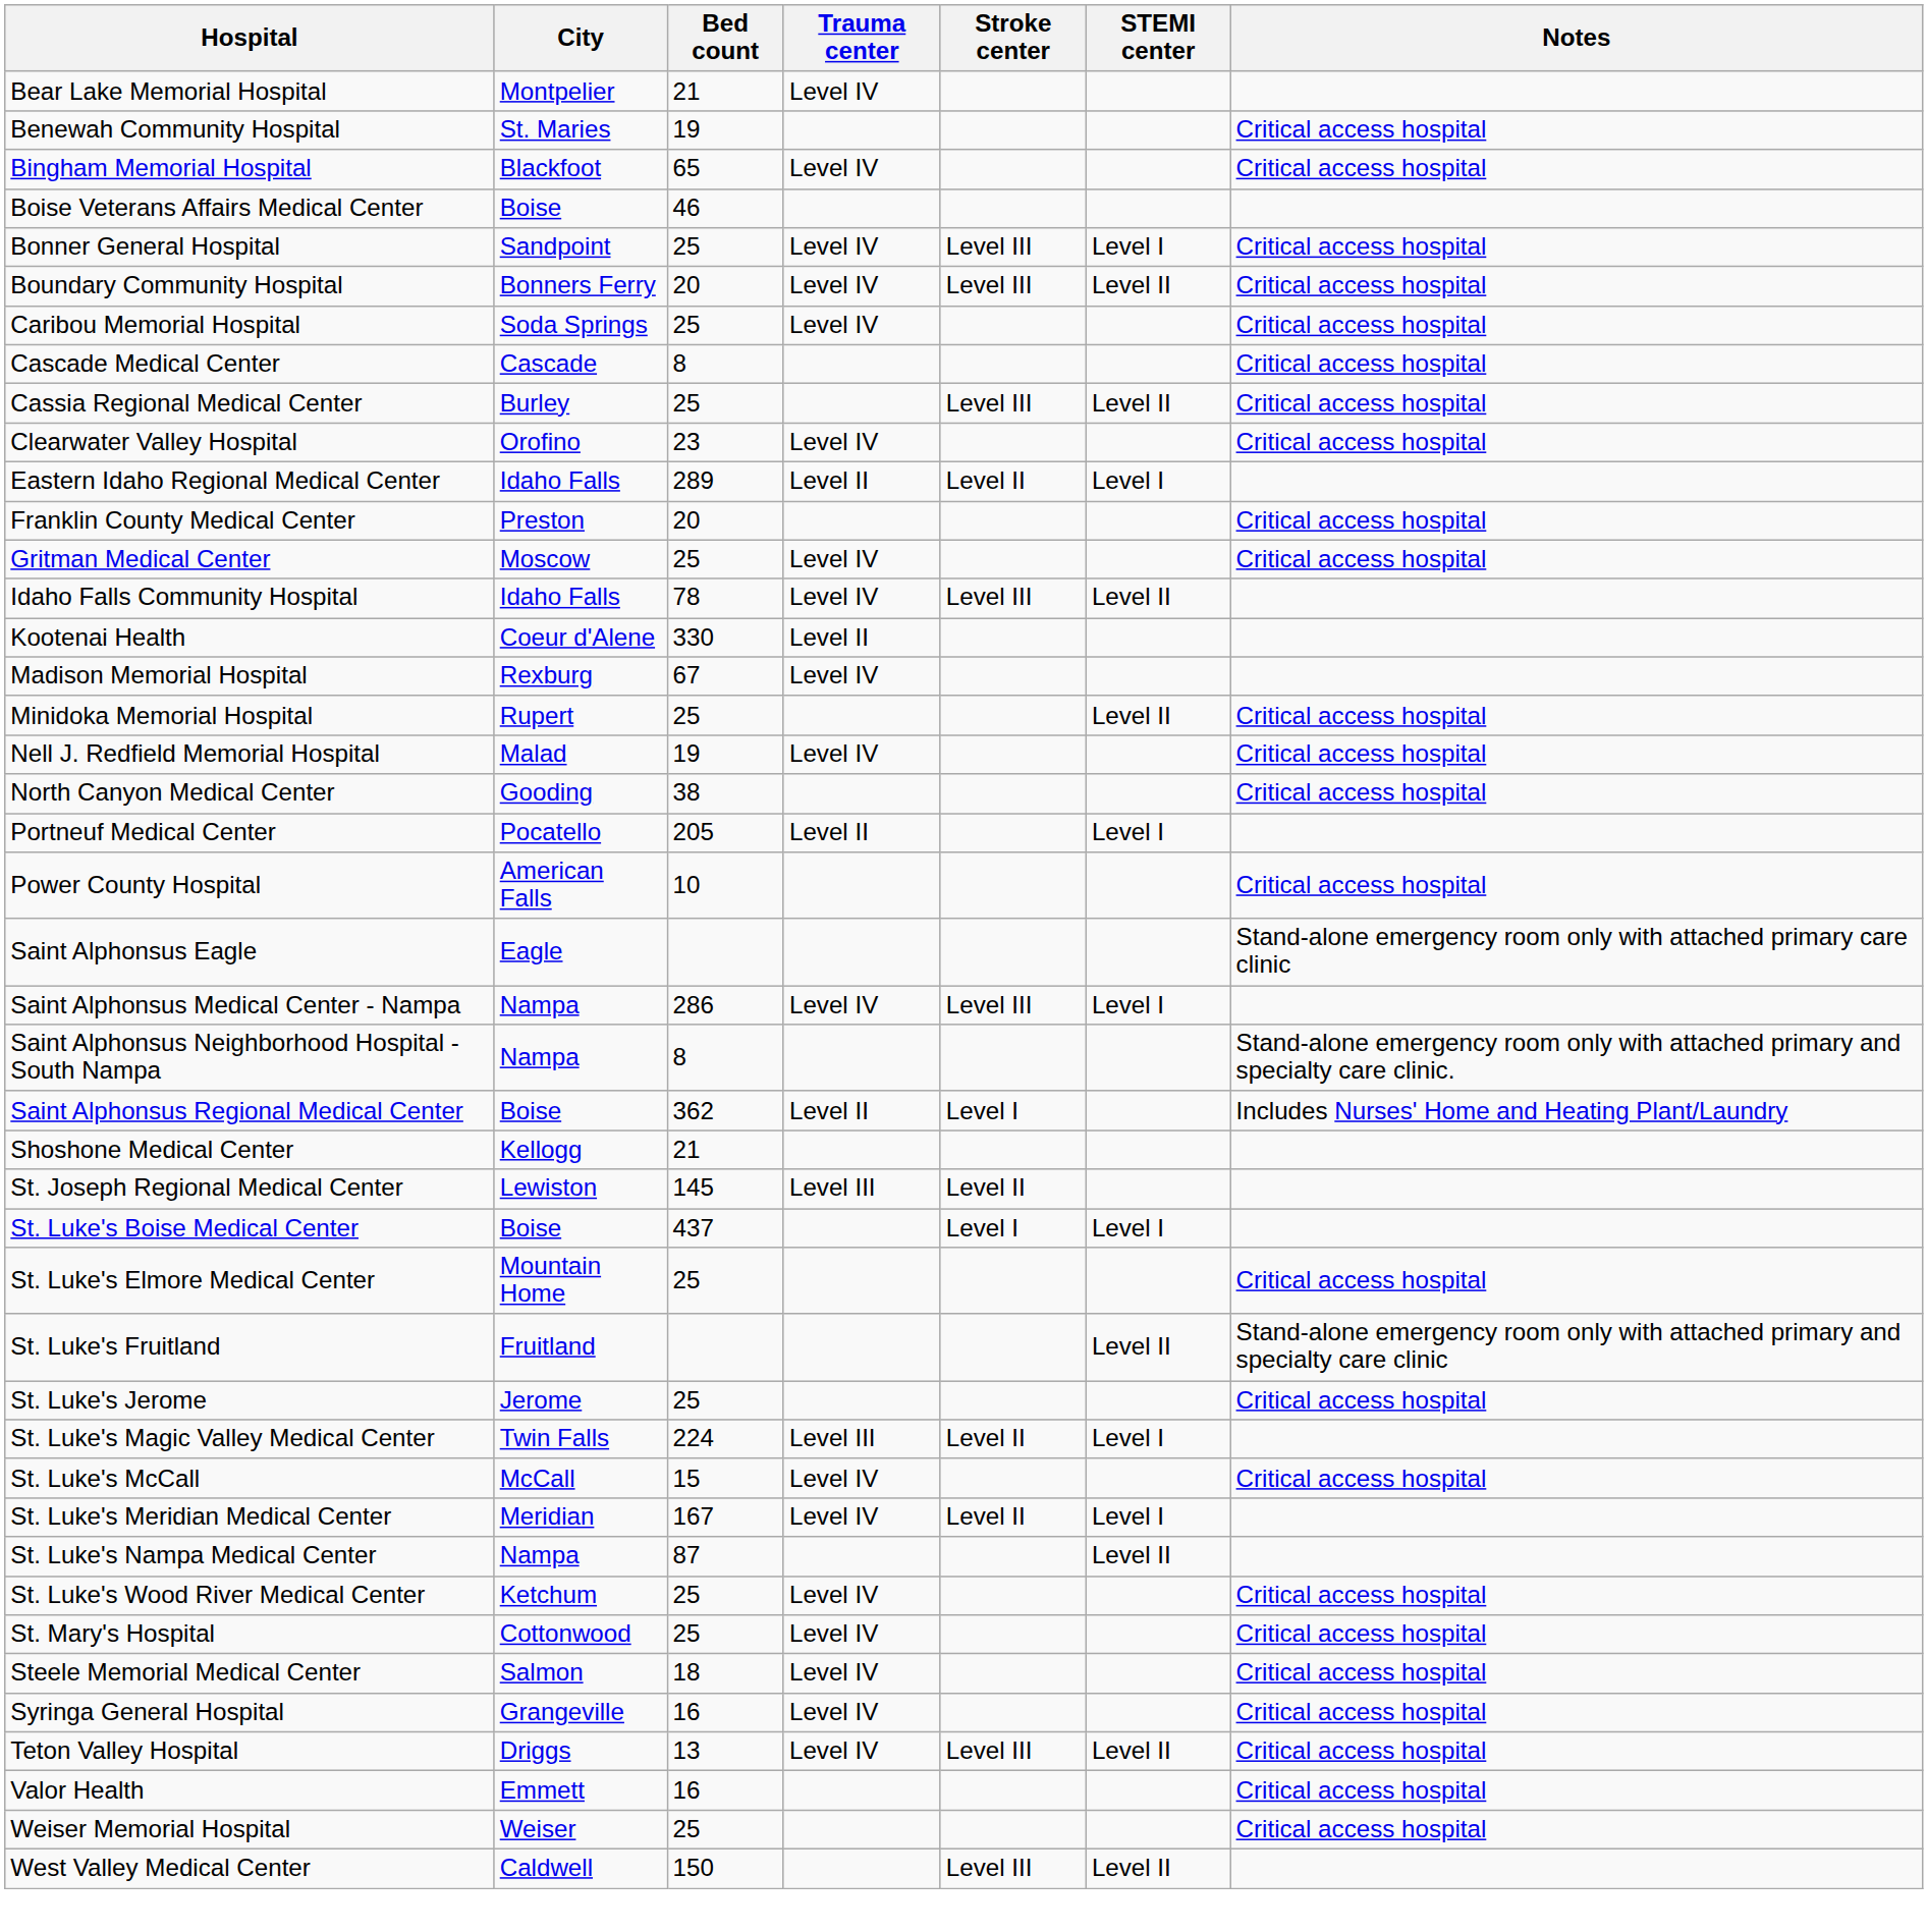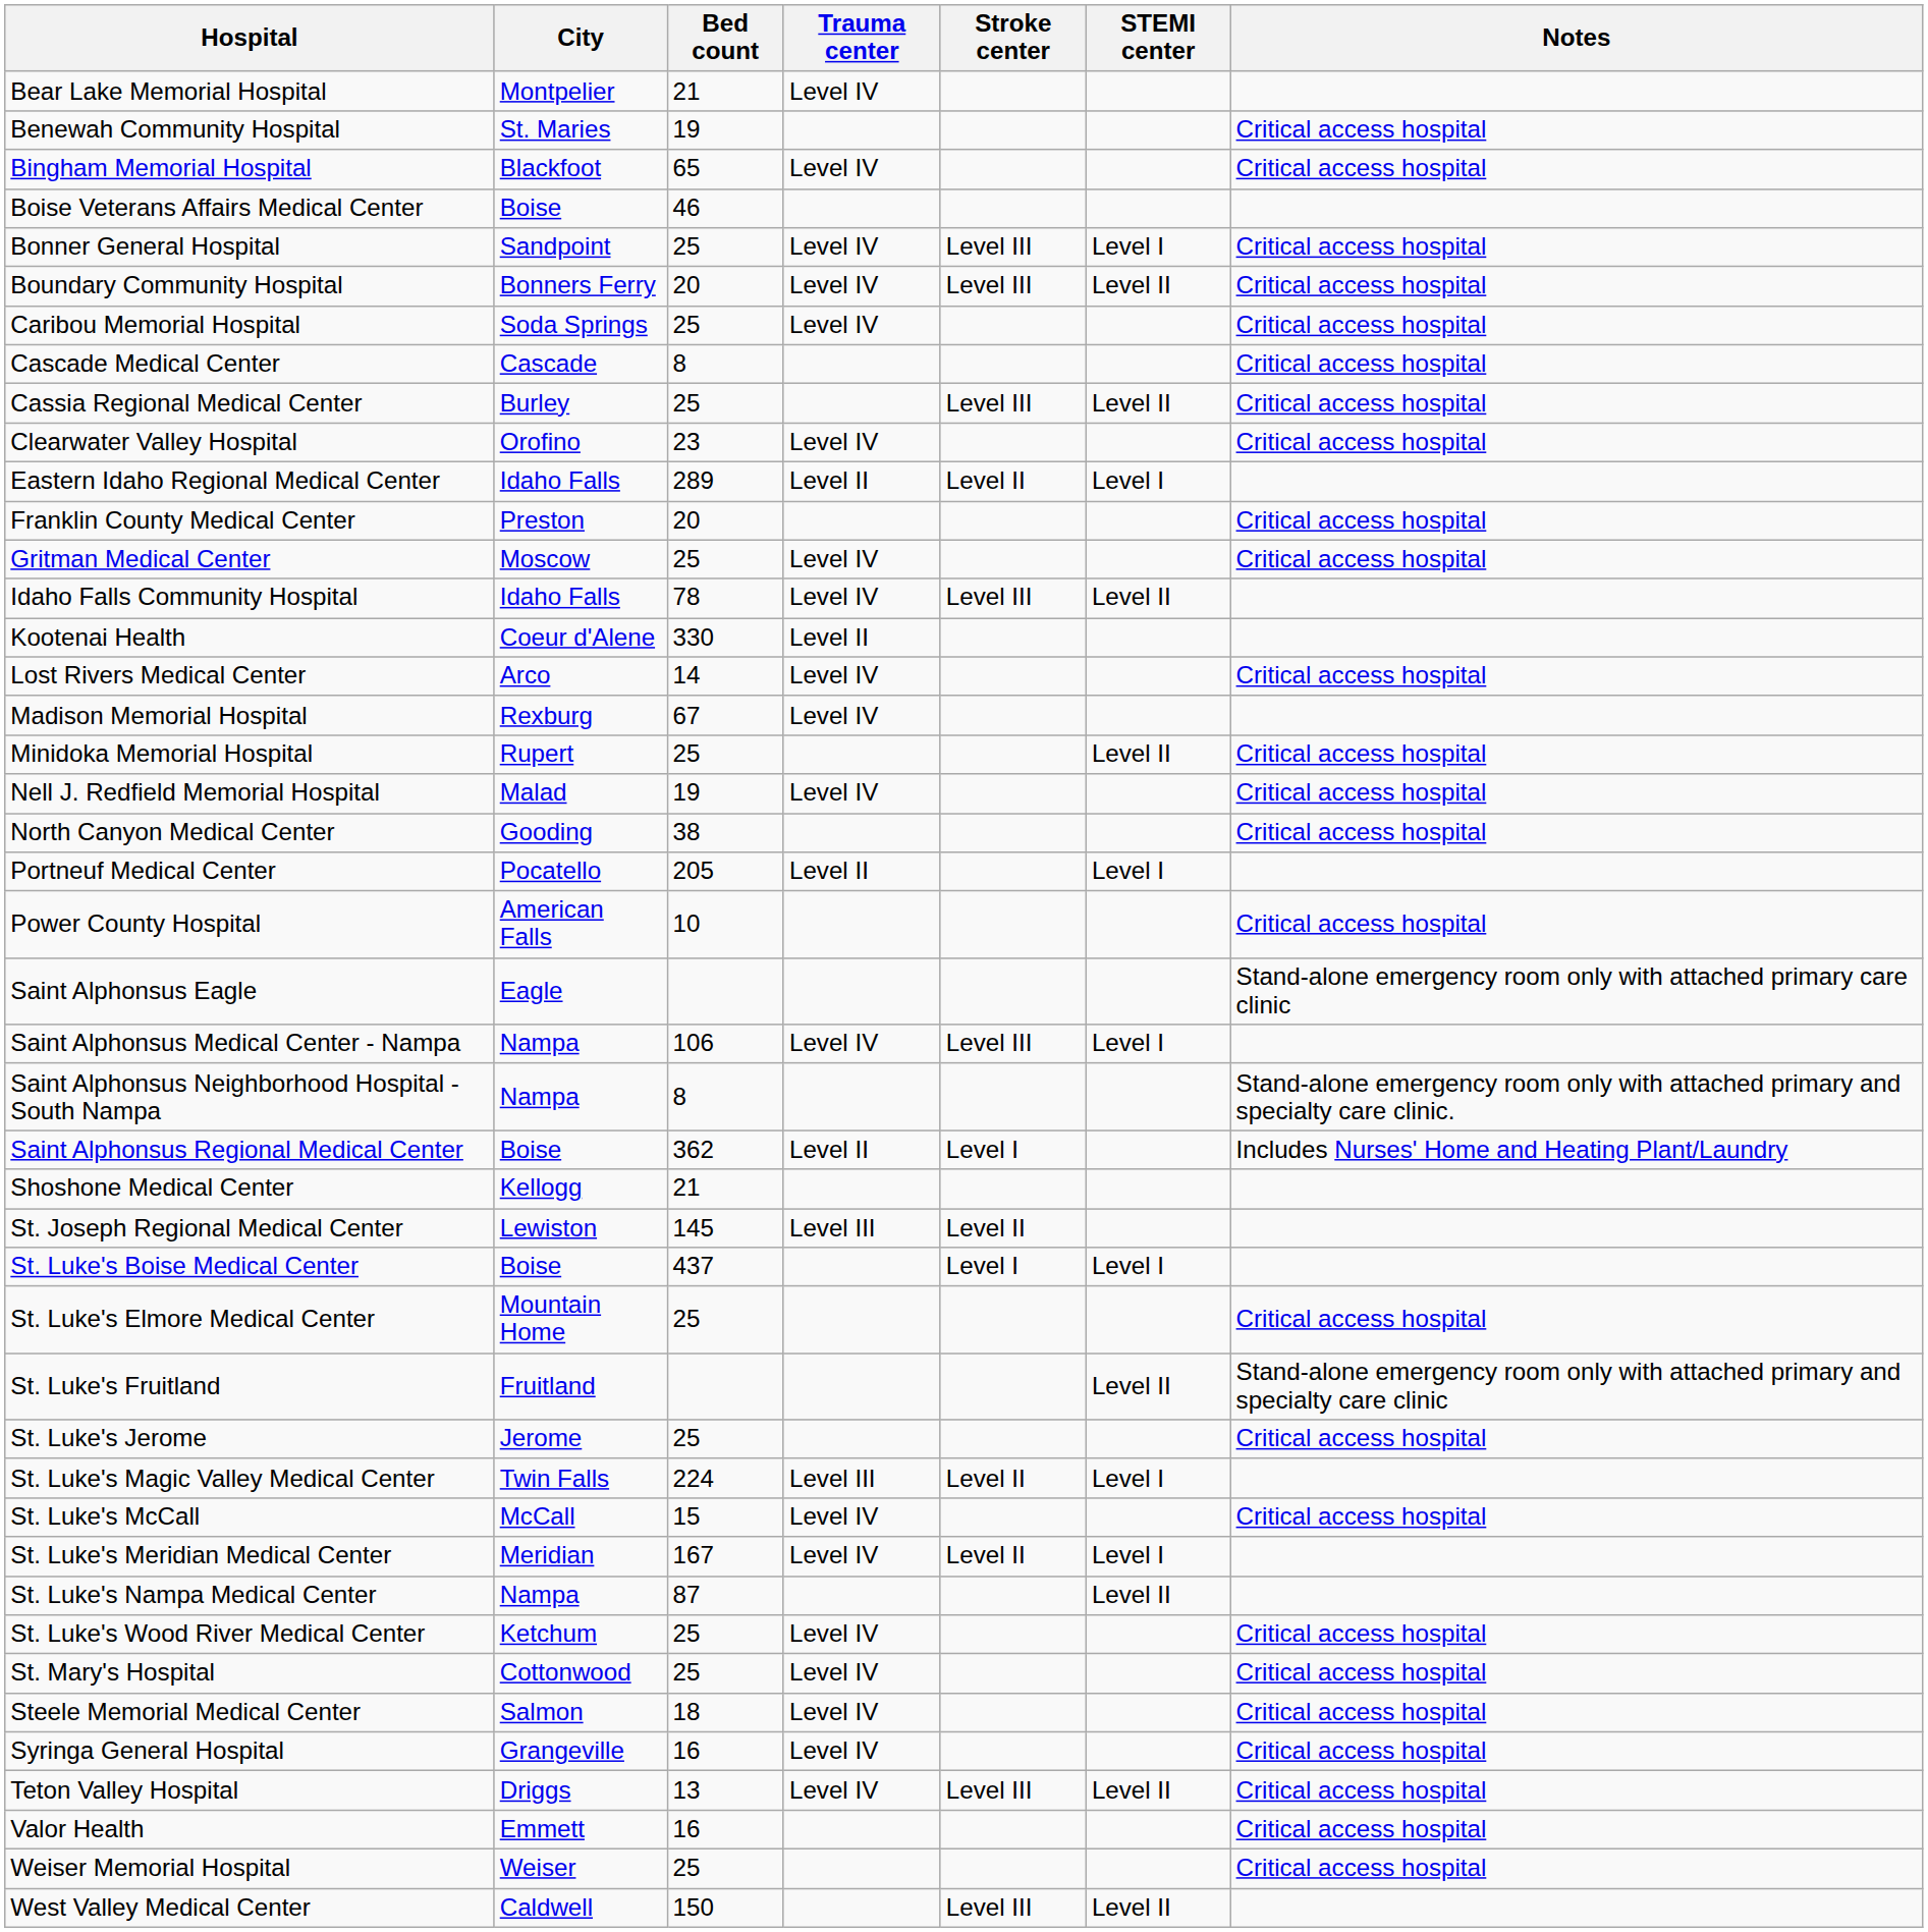 <table class="wikitable sortable sticky-header">
 <tr>
 <th>Hospital</th>
 <th>City</th>
 <th>Bed count</th>
 <th><a href='#'>Trauma center</a></th>
 <th>Stroke center</th>
 <th>STEMI center</th>
 <th>Notes</th>
 </tr>
 <tr>
 <td>Bear Lake Memorial Hospital</td>
 <td><a href='#'>Montpelier</a></td>
 <td>21</td>
 <td>Level IV</td>
 <td></td>
 <td></td>
 <td></td>
 </tr>
 <tr>
 <td>Benewah Community Hospital</td>
 <td><a href='#'>St. Maries</a></td>
 <td>19</td>
 <td></td>
 <td></td>
 <td></td>
 <td><a href='#'>Critical access hospital</a></td>
 </tr>
 <tr>
 <td><a href='#'>Bingham Memorial Hospital</a></td>
 <td><a href='#'>Blackfoot</a></td>
 <td>65</td>
 <td>Level IV</td>
 <td></td>
 <td></td>
 <td><a href='#'>Critical access hospital</a></td>
 </tr>
 <tr>
 <td>Boise Veterans Affairs Medical Center</td>
 <td><a href='#'>Boise</a></td>
 <td>46</td>
 <td></td>
 <td></td>
 <td></td>
 <td></td>
 </tr>
 <tr>
 <td>Bonner General Hospital</td>
 <td><a href='#'>Sandpoint</a></td>
 <td>25</td>
 <td>Level IV</td>
 <td>Level III</td>
 <td>Level I</td>
 <td><a href='#'>Critical access hospital</a></td>
 </tr>
 <tr>
 <td>Boundary Community Hospital</td>
 <td><a href='#'>Bonners Ferry</a></td>
 <td>20</td>
 <td>Level IV</td>
 <td>Level III</td>
 <td>Level II</td>
 <td><a href='#'>Critical access hospital</a></td>
 </tr>
 <tr>
 <td>Caribou Memorial Hospital</td>
 <td><a href='#'>Soda Springs</a></td>
 <td>25</td>
 <td>Level IV</td>
 <td></td>
 <td></td>
 <td><a href='#'>Critical access hospital</a></td>
 </tr>
 <tr>
 <td>Cascade Medical Center</td>
 <td><a href='#'>Cascade</a></td>
 <td>8</td>
 <td></td>
 <td></td>
 <td></td>
 <td><a href='#'>Critical access hospital</a></td>
 </tr>
 <tr>
 <td>Cassia Regional Medical Center</td>
 <td><a href='#'>Burley</a></td>
 <td>25</td>
 <td></td>
 <td>Level III</td>
 <td>Level II</td>
 <td><a href='#'>Critical access hospital</a></td>
 </tr>
 <tr>
 <td>Clearwater Valley Hospital</td>
 <td><a href='#'>Orofino</a></td>
 <td>23</td>
 <td>Level IV</td>
 <td></td>
 <td></td>
 <td><a href='#'>Critical access hospital</a></td>
 </tr>
 <tr>
 <td>Eastern Idaho Regional Medical Center</td>
 <td><a href='#'>Idaho Falls</a></td>
 <td>289</td>
 <td>Level II</td>
 <td>Level II</td>
 <td>Level I</td>
 <td></td>
 </tr>
 <tr>
 <td>Franklin County Medical Center</td>
 <td><a href='#'>Preston</a></td>
 <td>20</td>
 <td></td>
 <td></td>
 <td></td>
 <td><a href='#'>Critical access hospital</a></td>
 </tr>
 <tr>
 <td><a href='#'>Gritman Medical Center</a></td>
 <td><a href='#'>Moscow</a></td>
 <td>25</td>
 <td>Level IV</td>
 <td></td>
 <td></td>
 <td><a href='#'>Critical access hospital</a></td>
 </tr>
 <tr>
 <td>Idaho Falls Community Hospital</td>
 <td><a href='#'>Idaho Falls</a></td>
 <td>78</td>
 <td>Level IV</td>
 <td>Level III</td>
 <td>Level II</td>
 <td></td>
 </tr>
 <tr>
 <td>Kootenai Health</td>
 <td><a href='#'>Coeur d'Alene</a></td>
 <td>330</td>
 <td>Level II</td>
 <td></td>
 <td></td>
 <td></td>
 </tr>
 <tr>
+<td>Lost Rivers Medical Center</td>
+<td><a href='#'>Arco</a></td>
+<td>14</td>
+<td>Level IV</td>
+<td></td>
+<td></td>
+<td><a href='#'>Critical access hospital</a></td>
+</tr>
+<tr>
 <td>Madison Memorial Hospital</td>
 <td><a href='#'>Rexburg</a></td>
 <td>67</td>
 <td>Level IV</td>
 <td></td>
 <td></td>
 <td></td>
 </tr>
 <tr>
 <td>Minidoka Memorial Hospital</td>
 <td><a href='#'>Rupert</a></td>
 <td>25</td>
 <td></td>
 <td></td>
 <td>Level II</td>
 <td><a href='#'>Critical access hospital</a></td>
 </tr>
 <tr>
 <td>Nell J. Redfield Memorial Hospital</td>
 <td><a href='#'>Malad</a></td>
 <td>19</td>
 <td>Level IV</td>
 <td></td>
 <td></td>
 <td><a href='#'>Critical access hospital</a></td>
 </tr>
 <tr>
 <td>North Canyon Medical Center</td>
 <td><a href='#'>Gooding</a></td>
 <td>38</td>
 <td></td>
 <td></td>
 <td></td>
 <td><a href='#'>Critical access hospital</a></td>
 </tr>
 <tr>
 <td>Portneuf Medical Center</td>
 <td><a href='#'>Pocatello</a></td>
 <td>205</td>
 <td>Level II</td>
 <td></td>
 <td>Level I</td>
 <td></td>
 </tr>
 <tr>
 <td>Power County Hospital</td>
 <td><a href='#'>American Falls</a></td>
 <td>10</td>
 <td></td>
 <td></td>
 <td></td>
 <td><a href='#'>Critical access hospital</a></td>
 </tr>
 <tr>
 <td>Saint Alphonsus Eagle</td>
 <td><a href='#'>Eagle</a></td>
 <td></td>
 <td></td>
 <td></td>
 <td></td>
 <td>Stand-alone emergency room only with attached primary care clinic</td>
 </tr>
 <tr>
 <td>Saint Alphonsus Medical Center - Nampa</td>
 <td><a href='#'>Nampa</a></td>
-<td>286</td>
+<td>106</td>
 <td>Level IV</td>
 <td>Level III</td>
 <td>Level I</td>
 <td></td>
 </tr>
 <tr>
 <td>Saint Alphonsus Neighborhood Hospital - South Nampa</td>
 <td><a href='#'>Nampa</a></td>
 <td>8</td>
 <td></td>
 <td></td>
 <td></td>
 <td>Stand-alone emergency room only with attached primary and specialty care clinic.</td>
 </tr>
 <tr>
 <td><a href='#'>Saint Alphonsus Regional Medical Center</a></td>
 <td><a href='#'>Boise</a></td>
 <td>362</td>
 <td>Level II</td>
 <td>Level I</td>
 <td Level I></td>
 <td>Includes <a href='#'>Nurses' Home and Heating Plant/Laundry</a></td>
 </tr>
 <tr>
 <td>Shoshone Medical Center</td>
 <td><a href='#'>Kellogg</a></td>
 <td>21</td>
 <td></td>
 <td></td>
 <td></td>
 <td></td>
 </tr>
 <tr>
 <td>St. Joseph Regional Medical Center</td>
 <td><a href='#'>Lewiston</a></td>
 <td>145</td>
 <td>Level III</td>
 <td>Level II</td>
 <td></td>
 <td></td>
 </tr>
 <tr>
 <td><a href='#'>St. Luke's Boise Medical Center</a></td>
 <td><a href='#'>Boise</a></td>
 <td>437</td>
 <td></td>
 <td>Level I</td>
 <td>Level I</td>
 <td></td>
 </tr>
 <tr>
 <td>St. Luke's Elmore Medical Center</td>
 <td><a href='#'>Mountain Home</a></td>
 <td>25</td>
 <td></td>
 <td></td>
 <td></td>
 <td><a href='#'>Critical access hospital</a></td>
 </tr>
 <tr>
 <td>St. Luke's Fruitland</td>
 <td><a href='#'>Fruitland</a></td>
 <td></td>
 <td></td>
 <td></td>
 <td>Level II</td>
 <td>Stand-alone emergency room only with attached primary and specialty care clinic</td>
 </tr>
 <tr>
 <td>St. Luke's Jerome</td>
 <td><a href='#'>Jerome</a></td>
 <td>25</td>
 <td></td>
 <td></td>
 <td></td>
 <td><a href='#'>Critical access hospital</a></td>
 </tr>
 <tr>
 <td>St. Luke's Magic Valley Medical Center</td>
 <td><a href='#'>Twin Falls</a></td>
 <td>224</td>
 <td>Level III</td>
 <td>Level II</td>
 <td>Level I</td>
 <td></td>
 </tr>
 <tr>
 <td>St. Luke's McCall</td>
 <td><a href='#'>McCall</a></td>
 <td>15</td>
 <td>Level IV</td>
 <td></td>
 <td></td>
 <td><a href='#'>Critical access hospital</a></td>
 </tr>
 <tr>
 <td>St. Luke's Meridian Medical Center</td>
 <td><a href='#'>Meridian</a></td>
 <td>167</td>
 <td>Level IV</td>
 <td>Level II</td>
 <td>Level I</td>
 <td></td>
 </tr>
 <tr>
 <td>St. Luke's Nampa Medical Center</td>
 <td><a href='#'>Nampa</a></td>
 <td>87</td>
 <td></td>
 <td></td>
 <td>Level II</td>
 <td></td>
 </tr>
 <tr>
 <td>St. Luke's Wood River Medical Center</td>
 <td><a href='#'>Ketchum</a></td>
 <td>25</td>
 <td>Level IV</td>
 <td></td>
 <td></td>
 <td><a href='#'>Critical access hospital</a></td>
 </tr>
 <tr>
 <td>St. Mary's Hospital</td>
 <td><a href='#'>Cottonwood</a></td>
 <td>25</td>
 <td>Level IV</td>
 <td></td>
 <td></td>
 <td><a href='#'>Critical access hospital</a></td>
 </tr>
 <tr>
 <td>Steele Memorial Medical Center</td>
 <td><a href='#'>Salmon</a></td>
 <td>18</td>
 <td>Level IV</td>
 <td></td>
 <td></td>
 <td><a href='#'>Critical access hospital</a></td>
 </tr>
 <tr>
 <td>Syringa General Hospital</td>
 <td><a href='#'>Grangeville</a></td>
 <td>16</td>
 <td>Level IV</td>
 <td></td>
 <td></td>
 <td><a href='#'>Critical access hospital</a></td>
 </tr>
 <tr>
 <td>Teton Valley Hospital</td>
 <td><a href='#'>Driggs</a></td>
 <td>13</td>
 <td>Level IV</td>
 <td>Level III</td>
 <td>Level II</td>
 <td><a href='#'>Critical access hospital</a></td>
 </tr>
 <tr>
 <td>Valor Health</td>
 <td><a href='#'>Emmett</a></td>
 <td>16</td>
 <td></td>
 <td></td>
 <td></td>
 <td><a href='#'>Critical access hospital</a></td>
 </tr>
 <tr>
 <td>Weiser Memorial Hospital</td>
 <td><a href='#'>Weiser</a></td>
 <td>25</td>
 <td></td>
 <td></td>
 <td></td>
 <td><a href='#'>Critical access hospital</a></td>
 </tr>
 <tr>
 <td>West Valley Medical Center</td>
 <td><a href='#'>Caldwell</a></td>
 <td>150</td>
 <td></td>
 <td>Level III</td>
 <td>Level II</td>
 <td></td>
 </tr>
 </table>
